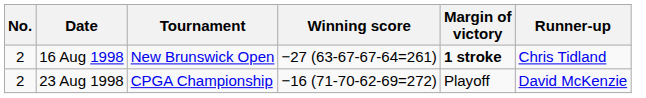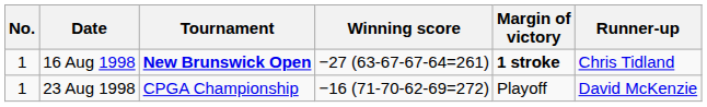 <table class="wikitable" style="font-size:95%;">
 <tr>
 <th>No.</th>
 <th>Date</th>
 <th>Tournament</th>
 <th>Winning score</th>
 <th>Margin of<br>victory</th>
 <th>Runner-up</th>
 </tr>
 <tr>
-<td align=center>2</td>
+<td align=center>1</td>
 <td align=right>16 Aug <a href='#'>1998</a></td>
-<td><a href='#'>New Brunswick Open</a></td>
+<td><strong><a href='#'>New Brunswick Open</a></strong></td>
 <td>−27 (63-67-67-64=261)</td>
 <td><strong>1 stroke</strong></td>
 <td> <a href='#'>Chris Tidland</a></td>
 </tr>
 <tr>
-<td align=center>2</td>
+<td align=center>1</td>
 <td align=right>23 Aug 1998</td>
 <td><a href='#'>CPGA Championship</a></td>
 <td>−16 (71-70-62-69=272)</td>
 <td>Playoff</td>
 <td> <a href='#'>David McKenzie</a></td>
 </tr>
 </table>
